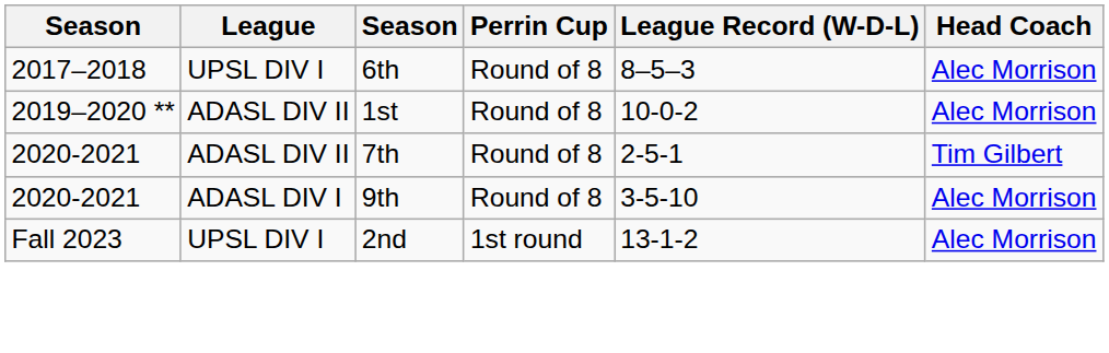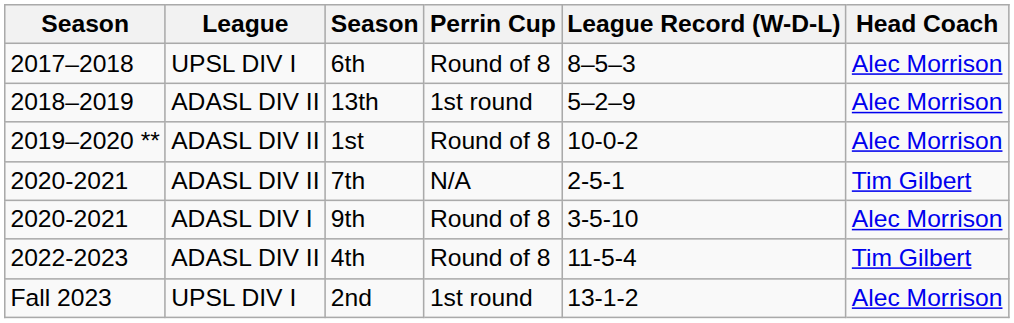 <table class="wikitable">
 <tr>
 <th>Season</th>
 <th>League</th>
 <th>Season</th>
 <th>Perrin Cup</th>
 <th>League Record (W-D-L)</th>
 <th>Head Coach</th>
 </tr>
 <tr>
 <td>2017–2018</td>
 <td>UPSL DIV I</td>
 <td>6th</td>
 <td>Round of 8</td>
 <td>8–5–3</td>
 <td> <a href='#'>Alec Morrison</a></td>
 </tr>
 <tr>
+<td>2018–2019</td>
+<td>ADASL DIV II</td>
+<td>13th</td>
+<td>1st round</td>
+<td>5–2–9</td>
+<td> <a href='#'>Alec Morrison</a></td>
+</tr>
+<tr>
 <td>2019–2020 **</td>
 <td>ADASL DIV II</td>
 <td>1st</td>
 <td>Round of 8</td>
 <td>10-0-2</td>
 <td> <a href='#'>Alec Morrison</a></td>
 </tr>
 <tr>
 <td>2020-2021</td>
 <td>ADASL DIV II</td>
 <td>7th</td>
-<td>Round of 8</td>
+<td>N/A</td>
 <td>2-5-1</td>
 <td> <a href='#'>Tim Gilbert</a></td>
 </tr>
 <tr>
 <td>2020-2021</td>
 <td>ADASL DIV I</td>
 <td>9th</td>
 <td>Round of 8</td>
 <td>3-5-10</td>
 <td> <a href='#'>Alec Morrison</a></td>
 </tr>
 <tr>
+<td>2022-2023</td>
+<td>ADASL DIV II</td>
+<td>4th</td>
+<td>Round of 8</td>
+<td>11-5-4</td>
+<td> <a href='#'>Tim Gilbert</a></td>
+</tr>
+<tr>
 <td>Fall 2023</td>
 <td>UPSL DIV I</td>
 <td>2nd</td>
 <td>1st round</td>
 <td>13-1-2</td>
 <td> <a href='#'>Alec Morrison</a></td>
 </tr>
 </table>
